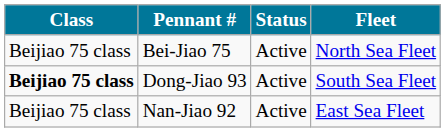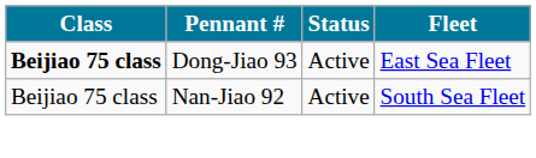 <table class="wikitable">
 <tr>
 <th style="background:#079;color:#fff;">Class</th>
 <th style="background:#079;color:#fff;">Pennant #</th>
 <th style="background:#079;color:#fff;">Status</th>
 <th style="background:#079;color:#fff;">Fleet</th>
 </tr>
 <tr>
-<td>Beijiao 75 class</td>
-<td>Bei-Jiao 75</td>
-<td>Active</td>
-<td><a href='#'>North Sea Fleet</a></td>
-</tr>
-<tr>
 <td><strong>Beijiao 75 class</strong></td>
 <td>Dong-Jiao 93</td>
 <td>Active</td>
-<td><a href='#'>South Sea Fleet</a></td>
+<td><a href='#'>East Sea Fleet</a></td>
 </tr>
 <tr>
 <td>Beijiao 75 class</td>
 <td>Nan-Jiao 92</td>
 <td>Active</td>
-<td><a href='#'>East Sea Fleet</a></td>
+<td><a href='#'>South Sea Fleet</a></td>
 </tr>
 </table>
